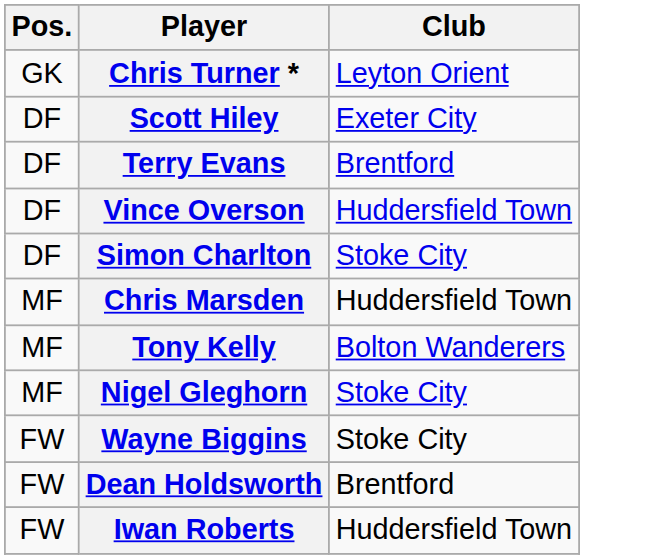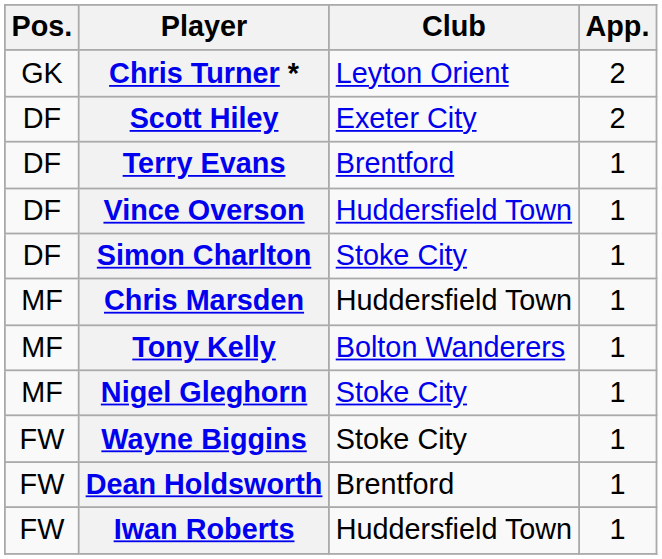 <table class="wikitable plainrowheaders" style="text-align: left">
 <tr>
 <th scope=col>Pos.</th>
 <th scope=col>Player</th>
 <th scope=col>Club</th>
+<th scope=col>App.</th>
 </tr>
 <tr>
 <td style=text-align:center>GK</td>
 <th scope=row><a href='#'>Chris Turner</a> *</th>
 <td><a href='#'>Leyton Orient</a></td>
+<td style=text-align:center>2</td>
 </tr>
 <tr>
 <td style=text-align:center>DF</td>
 <th scope=row><a href='#'>Scott Hiley</a></th>
 <td><a href='#'>Exeter City</a></td>
+<td style=text-align:center>2</td>
 </tr>
 <tr>
 <td style=text-align:center>DF</td>
 <th scope=row><a href='#'>Terry Evans</a></th>
 <td><a href='#'>Brentford</a></td>
+<td style=text-align:center>1</td>
 </tr>
 <tr>
 <td style=text-align:center>DF</td>
 <th scope=row><a href='#'>Vince Overson</a></th>
 <td><a href='#'>Huddersfield Town</a></td>
+<td style=text-align:center>1</td>
 </tr>
 <tr>
 <td style=text-align:center>DF</td>
 <th scope=row><a href='#'>Simon Charlton</a></th>
 <td><a href='#'>Stoke City</a></td>
+<td style=text-align:center>1</td>
 </tr>
 <tr>
 <td style=text-align:center>MF</td>
 <th scope=row><a href='#'>Chris Marsden</a></th>
 <td>Huddersfield Town</td>
+<td style=text-align:center>1</td>
 </tr>
 <tr>
 <td style=text-align:center>MF</td>
 <th scope=row><a href='#'>Tony Kelly</a></th>
 <td><a href='#'>Bolton Wanderers</a></td>
+<td style=text-align:center>1</td>
 </tr>
 <tr>
 <td style=text-align:center>MF</td>
 <th scope=row><a href='#'>Nigel Gleghorn</a></th>
 <td><a href='#'>Stoke City</a></td>
+<td style=text-align:center>1</td>
 </tr>
 <tr>
 <td style=text-align:center>FW</td>
 <th scope=row><a href='#'>Wayne Biggins</a></th>
 <td>Stoke City</td>
+<td style=text-align:center>1</td>
 </tr>
 <tr>
 <td style=text-align:center>FW</td>
 <th scope=row><a href='#'>Dean Holdsworth</a></th>
 <td>Brentford</td>
+<td style=text-align:center>1</td>
 </tr>
 <tr>
 <td style=text-align:center>FW</td>
 <th scope=row><a href='#'>Iwan Roberts</a></th>
 <td>Huddersfield Town</td>
+<td style=text-align:center>1</td>
 </tr>
 </table>
